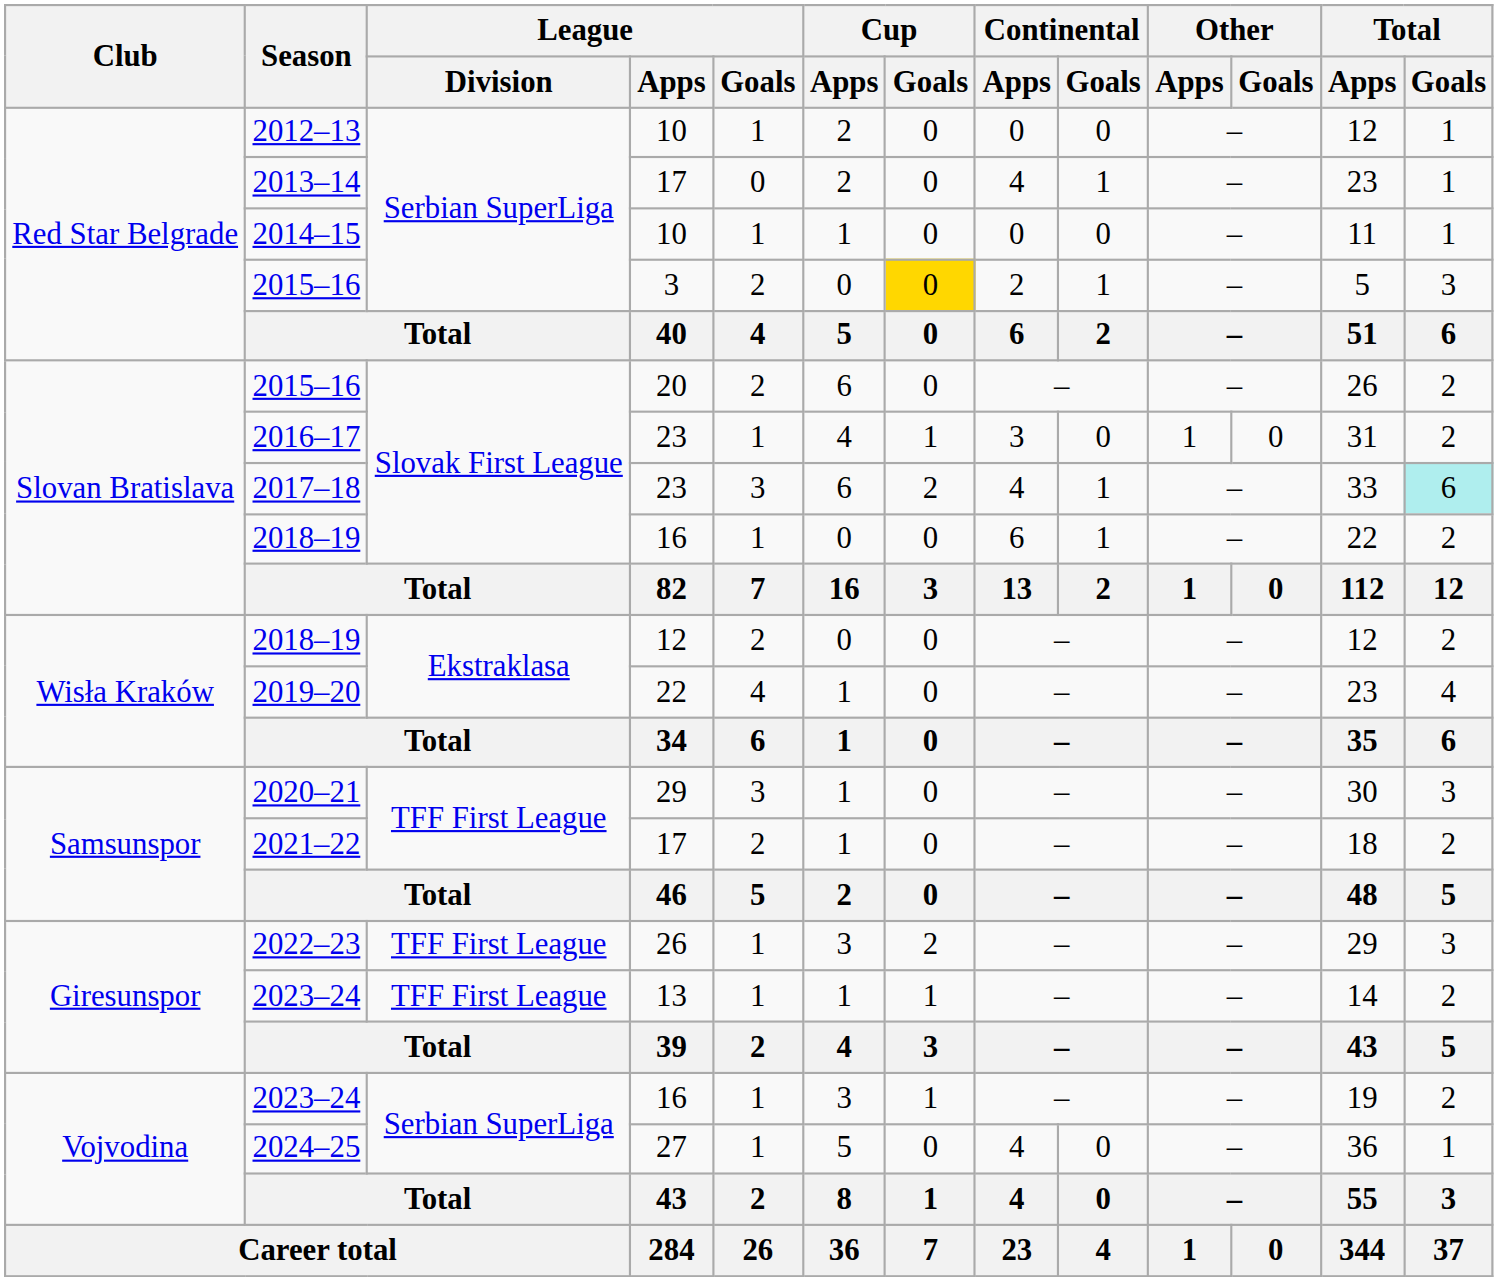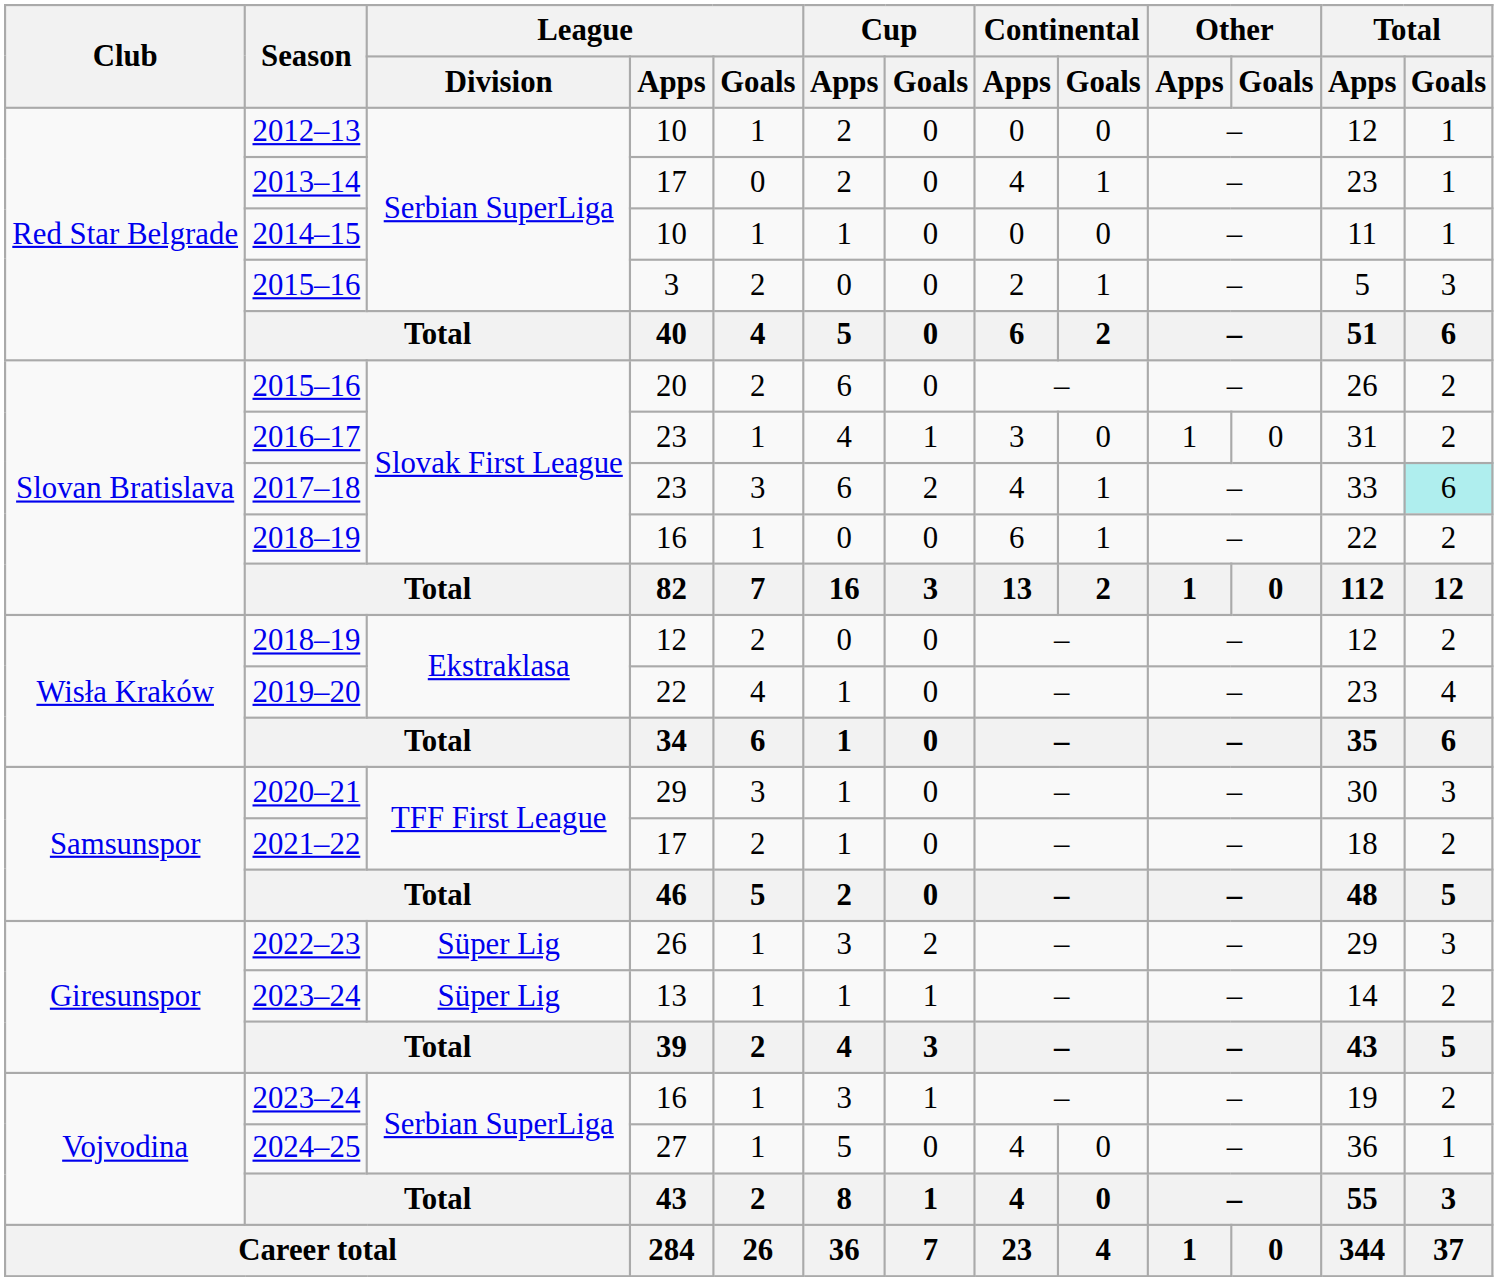 <table class="wikitable" style="text-align:center;font-size:90%">
 <tr>
 <th rowspan="2">Club</th>
 <th rowspan="2">Season</th>
 <th colspan="3">League</th>
 <th colspan="2">Cup</th>
 <th colspan="2">Continental</th>
 <th colspan="2">Other</th>
 <th colspan="2">Total</th>
 </tr>
 <tr>
 <th>Division</th>
 <th>Apps</th>
 <th>Goals</th>
 <th>Apps</th>
 <th>Goals</th>
 <th>Apps</th>
 <th>Goals</th>
 <th>Apps</th>
 <th>Goals</th>
 <th>Apps</th>
 <th>Goals</th>
 </tr>
 <tr>
 <td rowspan="5"><a href='#'>Red Star Belgrade</a></td>
 <td><a href='#'>2012–13</a></td>
 <td rowspan="4"><a href='#'>Serbian SuperLiga</a></td>
 <td>10</td>
 <td>1</td>
 <td>2</td>
 <td>0</td>
 <td>0</td>
 <td>0</td>
 <td colspan="2">–</td>
 <td>12</td>
 <td>1</td>
 </tr>
 <tr>
 <td><a href='#'>2013–14</a></td>
 <td>17</td>
 <td>0</td>
 <td>2</td>
 <td>0</td>
 <td>4</td>
 <td>1</td>
 <td colspan="2">–</td>
 <td>23</td>
 <td>1</td>
 </tr>
 <tr>
 <td><a href='#'>2014–15</a></td>
 <td>10</td>
 <td>1</td>
 <td>1</td>
 <td>0</td>
 <td>0</td>
 <td>0</td>
 <td colspan="2">–</td>
 <td>11</td>
 <td>1</td>
 </tr>
 <tr>
 <td><a href='#'>2015–16</a></td>
 <td>3</td>
 <td>2</td>
 <td>0</td>
-<td style="background: gold;">0</td>
+<td>0</td>
 <td>2</td>
 <td>1</td>
 <td colspan="2">–</td>
 <td>5</td>
 <td>3</td>
 </tr>
 <tr>
 <th colspan="2">Total</th>
 <th>40</th>
 <th>4</th>
 <th>5</th>
 <th>0</th>
 <th>6</th>
 <th>2</th>
 <th colspan="2">–</th>
 <th>51</th>
 <th>6</th>
 </tr>
 <tr>
 <td rowspan="5"><a href='#'>Slovan Bratislava</a></td>
 <td><a href='#'>2015–16</a></td>
 <td rowspan="4"><a href='#'>Slovak First League</a></td>
 <td>20</td>
 <td>2</td>
 <td>6</td>
 <td>0</td>
 <td colspan="2">–</td>
 <td colspan="2">–</td>
 <td>26</td>
 <td>2</td>
 </tr>
 <tr>
 <td><a href='#'>2016–17</a></td>
 <td>23</td>
 <td>1</td>
 <td>4</td>
 <td>1</td>
 <td>3</td>
 <td>0</td>
 <td>1</td>
 <td>0</td>
 <td>31</td>
 <td>2</td>
 </tr>
 <tr>
 <td><a href='#'>2017–18</a></td>
 <td>23</td>
 <td>3</td>
 <td>6</td>
 <td>2</td>
 <td>4</td>
 <td>1</td>
 <td colspan="2">–</td>
 <td>33</td>
 <td style="background: paleturquoise;">6</td>
 </tr>
 <tr>
 <td><a href='#'>2018–19</a></td>
 <td>16</td>
 <td>1</td>
 <td>0</td>
 <td>0</td>
 <td>6</td>
 <td>1</td>
 <td colspan="2">–</td>
 <td>22</td>
 <td>2</td>
 </tr>
 <tr>
 <th colspan="2">Total</th>
 <th>82</th>
 <th>7</th>
 <th>16</th>
 <th>3</th>
 <th>13</th>
 <th>2</th>
 <th>1</th>
 <th>0</th>
 <th>112</th>
 <th>12</th>
 </tr>
 <tr>
 <td rowspan="3"><a href='#'>Wisła Kraków</a></td>
 <td><a href='#'>2018–19</a></td>
 <td rowspan="2"><a href='#'>Ekstraklasa</a></td>
 <td>12</td>
 <td>2</td>
 <td>0</td>
 <td>0</td>
 <td colspan="2">–</td>
 <td colspan="2">–</td>
 <td>12</td>
 <td>2</td>
 </tr>
 <tr>
 <td><a href='#'>2019–20</a></td>
 <td>22</td>
 <td>4</td>
 <td>1</td>
 <td>0</td>
 <td colspan="2">–</td>
 <td colspan="2">–</td>
 <td>23</td>
 <td>4</td>
 </tr>
 <tr>
 <th colspan="2">Total</th>
 <th>34</th>
 <th>6</th>
 <th>1</th>
 <th>0</th>
 <th colspan="2">–</th>
 <th colspan="2">–</th>
 <th>35</th>
 <th>6</th>
 </tr>
 <tr>
 <td rowspan="3"><a href='#'>Samsunspor</a></td>
 <td><a href='#'>2020–21</a></td>
 <td rowspan="2"><a href='#'>TFF First League</a></td>
 <td>29</td>
 <td>3</td>
 <td>1</td>
 <td>0</td>
 <td colspan="2">–</td>
 <td colspan="2">–</td>
 <td>30</td>
 <td>3</td>
 </tr>
 <tr>
 <td><a href='#'>2021–22</a></td>
 <td>17</td>
 <td>2</td>
 <td>1</td>
 <td>0</td>
 <td colspan="2">–</td>
 <td colspan="2">–</td>
 <td>18</td>
 <td>2</td>
 </tr>
 <tr>
 <th colspan="2">Total</th>
 <th>46</th>
 <th>5</th>
 <th>2</th>
 <th>0</th>
 <th colspan="2">–</th>
 <th colspan="2">–</th>
 <th>48</th>
 <th>5</th>
 </tr>
 <tr>
 <td rowspan="3"><a href='#'>Giresunspor</a></td>
 <td><a href='#'>2022–23</a></td>
-<td><a href='#'>TFF First League</a></td>
+<td><a href='#'>Süper Lig</a></td>
 <td>26</td>
 <td>1</td>
 <td>3</td>
 <td>2</td>
 <td colspan="2">–</td>
 <td colspan="2">–</td>
 <td>29</td>
 <td>3</td>
 </tr>
 <tr>
 <td><a href='#'>2023–24</a></td>
-<td><a href='#'>TFF First League</a></td>
+<td><a href='#'>Süper Lig</a></td>
 <td>13</td>
 <td>1</td>
 <td>1</td>
 <td>1</td>
 <td colspan="2">–</td>
 <td colspan="2">–</td>
 <td>14</td>
 <td>2</td>
 </tr>
 <tr>
 <th colspan="2">Total</th>
 <th>39</th>
 <th>2</th>
 <th>4</th>
 <th>3</th>
 <th colspan="2">–</th>
 <th colspan="2">–</th>
 <th>43</th>
 <th>5</th>
 </tr>
 <tr>
 <td rowspan="3"><a href='#'>Vojvodina</a></td>
 <td><a href='#'>2023–24</a></td>
 <td rowspan="2"><a href='#'>Serbian SuperLiga</a></td>
 <td>16</td>
 <td>1</td>
 <td>3</td>
 <td>1</td>
 <td colspan="2">–</td>
 <td colspan="2">–</td>
 <td>19</td>
 <td>2</td>
 </tr>
 <tr>
 <td><a href='#'>2024–25</a></td>
 <td>27</td>
 <td>1</td>
 <td>5</td>
 <td>0</td>
 <td>4</td>
 <td>0</td>
 <td colspan="2">–</td>
 <td>36</td>
 <td>1</td>
 </tr>
 <tr>
 <th colspan="2">Total</th>
 <th>43</th>
 <th>2</th>
 <th>8</th>
 <th>1</th>
 <th>4</th>
 <th>0</th>
 <th colspan="2">–</th>
 <th>55</th>
 <th>3</th>
 </tr>
 <tr>
 <th colspan="3">Career total</th>
 <th>284</th>
 <th>26</th>
 <th>36</th>
 <th>7</th>
 <th>23</th>
 <th>4</th>
 <th>1</th>
 <th>0</th>
 <th>344</th>
 <th>37</th>
 </tr>
 </table>
